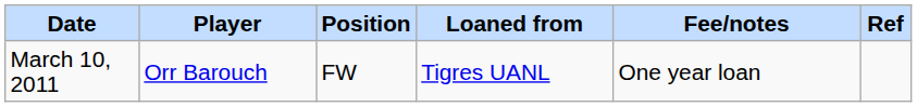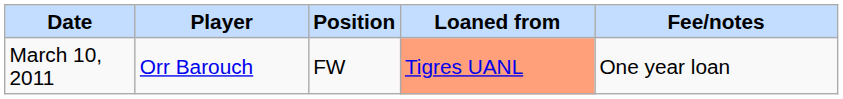 <table class="wikitable" style="text-align:left; font-size:95%;">
 <tr>
 <th style="background:#c2ddff; width:125px;">Date</th>
 <th style="background:#c2ddff; width:170px;">Player</th>
 <th style="background:#c2ddff; width:50px;">Position</th>
 <th style="background:#c2ddff; width:200px;">Loaned from</th>
 <th style="background:#c2ddff; width:250px;">Fee/notes</th>
-<th style="background:#c2ddff; width:30px;">Ref</th>
 </tr>
 <tr>
 <td>March 10, 2011</td>
 <td> <a href='#'>Orr Barouch</a></td>
 <td>FW</td>
-<td> <a href='#'>Tigres UANL</a></td>
+<td style="background: lightsalmon;"> <a href='#'>Tigres UANL</a></td>
 <td>One year loan</td>
-<td></td>
 </tr>
 </table>
